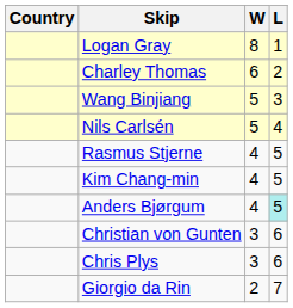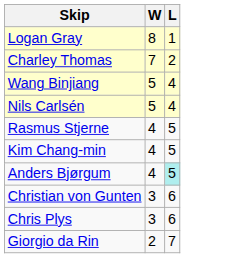 <table class="wikitable">
 <tr>
-<th>Country</th>
 <th>Skip</th>
 <th>W</th>
 <th>L</th>
 </tr>
 <tr bgcolor=#ffffcc>
-<td></td>
 <td><a href='#'>Logan Gray</a></td>
 <td>8</td>
 <td>1</td>
 </tr>
 <tr bgcolor=#ffffcc>
-<td></td>
 <td><a href='#'>Charley Thomas</a></td>
-<td>6</td>
+<td>7</td>
 <td>2</td>
 </tr>
 <tr bgcolor=#ffffcc>
-<td></td>
 <td><a href='#'>Wang Binjiang</a></td>
 <td>5</td>
-<td>3</td>
+<td>4</td>
 </tr>
 <tr bgcolor=#ffffcc>
-<td></td>
 <td><a href='#'>Nils Carlsén</a></td>
 <td>5</td>
 <td>4</td>
 </tr>
 <tr>
-<td></td>
 <td><a href='#'>Rasmus Stjerne</a></td>
 <td>4</td>
 <td>5</td>
 </tr>
 <tr>
-<td></td>
 <td><a href='#'>Kim Chang-min</a></td>
 <td>4</td>
 <td>5</td>
 </tr>
 <tr>
-<td></td>
 <td><a href='#'>Anders Bjørgum</a></td>
 <td>4</td>
 <td style="background: paleturquoise;">5</td>
 </tr>
 <tr>
-<td></td>
 <td><a href='#'>Christian von Gunten</a></td>
 <td>3</td>
 <td>6</td>
 </tr>
 <tr>
-<td></td>
 <td><a href='#'>Chris Plys</a></td>
 <td>3</td>
 <td>6</td>
 </tr>
 <tr>
-<td></td>
 <td><a href='#'>Giorgio da Rin</a></td>
 <td>2</td>
 <td>7</td>
 </tr>
 </table>
